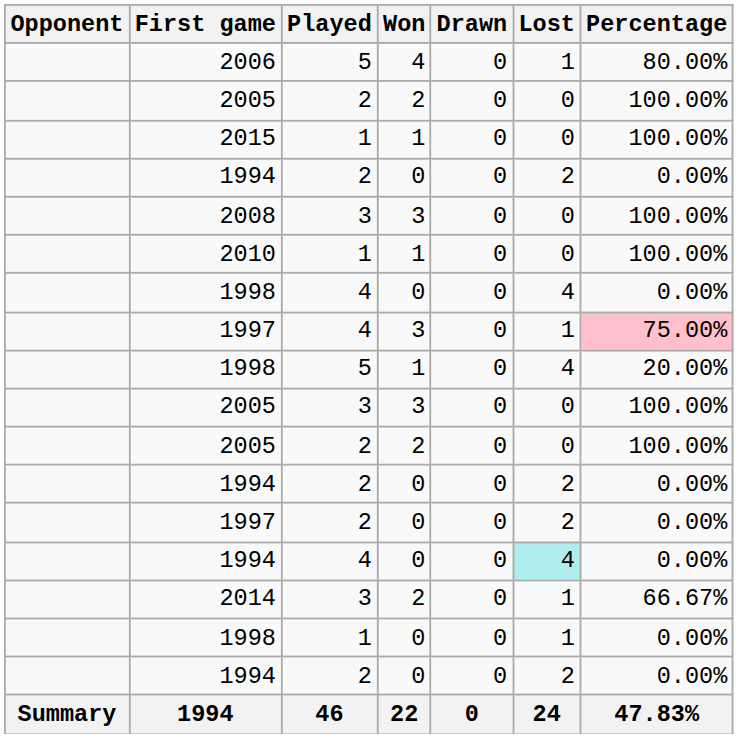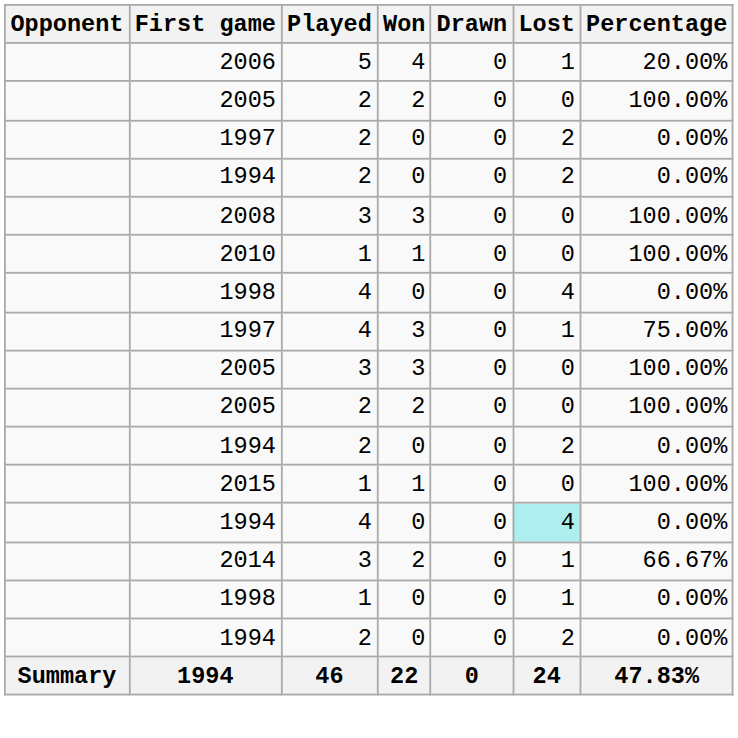 <table class="wikitable sortable">
 <tr align="right" align="left">
 <th>Opponent</th>
 <th>First game</th>
 <th>Played</th>
 <th>Won</th>
 <th>Drawn</th>
 <th>Lost</th>
 <th>Percentage</th>
 </tr>
 <tr align="right">
 <td style="text-align: left;"></td>
 <td>2006</td>
 <td>5</td>
 <td>4</td>
 <td>0</td>
 <td>1</td>
-<td>80.00%</td>
+<td>20.00%</td>
 </tr>
 <tr align="right">
 <td style="text-align: left;"></td>
 <td>2005</td>
 <td>2</td>
 <td>2</td>
 <td>0</td>
 <td>0</td>
 <td>100.00%</td>
 </tr>
 <tr align="right">
 <td style="text-align: left;"></td>
-<td>2015</td>
-<td>1</td>
-<td>1</td>
+<td>1997</td>
+<td>2</td>
 <td>0</td>
 <td>0</td>
-<td>100.00%</td>
+<td>2</td>
+<td>0.00%</td>
 </tr>
 <tr align="right">
 <td style="text-align: left;"></td>
 <td>1994</td>
 <td>2</td>
 <td>0</td>
 <td>0</td>
 <td>2</td>
 <td>0.00%</td>
 </tr>
 <tr align="right">
 <td style="text-align: left;"></td>
 <td>2008</td>
 <td>3</td>
 <td>3</td>
 <td>0</td>
 <td>0</td>
 <td>100.00%</td>
 </tr>
 <tr align="right">
 <td style="text-align: left;"></td>
 <td>2010</td>
 <td>1</td>
 <td>1</td>
 <td>0</td>
 <td>0</td>
 <td>100.00%</td>
 </tr>
 <tr align="right">
 <td style="text-align: left;"></td>
 <td>1998</td>
 <td>4</td>
 <td>0</td>
 <td>0</td>
 <td>4</td>
 <td>0.00%</td>
 </tr>
 <tr align="right">
 <td style="text-align: left;"></td>
 <td>1997</td>
 <td>4</td>
 <td>3</td>
 <td>0</td>
 <td>1</td>
-<td style="background: pink;">75.00%</td>
-</tr>
-<tr align="right">
-<td style="text-align: left;"></td>
-<td>1998</td>
-<td>5</td>
-<td>1</td>
-<td>0</td>
-<td>4</td>
-<td>20.00%</td>
+<td>75.00%</td>
 </tr>
 <tr align="right">
 <td style="text-align: left;"></td>
 <td>2005</td>
 <td>3</td>
 <td>3</td>
 <td>0</td>
 <td>0</td>
 <td>100.00%</td>
 </tr>
 <tr align="right">
 <td style="text-align: left;"></td>
 <td>2005</td>
 <td>2</td>
 <td>2</td>
 <td>0</td>
 <td>0</td>
 <td>100.00%</td>
 </tr>
 <tr align="right">
 <td style="text-align: left;"></td>
 <td>1994</td>
 <td>2</td>
 <td>0</td>
 <td>0</td>
 <td>2</td>
 <td>0.00%</td>
 </tr>
 <tr align="right">
 <td style="text-align: left;"></td>
-<td>1997</td>
-<td>2</td>
+<td>2015</td>
+<td>1</td>
+<td>1</td>
 <td>0</td>
 <td>0</td>
-<td>2</td>
-<td>0.00%</td>
+<td>100.00%</td>
 </tr>
 <tr align="right">
 <td style="text-align: left;"></td>
 <td>1994</td>
 <td>4</td>
 <td>0</td>
 <td>0</td>
 <td style="background: paleturquoise;">4</td>
 <td>0.00%</td>
 </tr>
 <tr align="right">
 <td style="text-align: left;"></td>
 <td>2014</td>
 <td>3</td>
 <td>2</td>
 <td>0</td>
 <td>1</td>
 <td>66.67%</td>
 </tr>
 <tr align="right">
 <td style="text-align: left;"></td>
 <td>1998</td>
 <td>1</td>
 <td>0</td>
 <td>0</td>
 <td>1</td>
 <td>0.00%</td>
 </tr>
 <tr align="right">
 <td style="text-align: left;"></td>
 <td>1994</td>
 <td>2</td>
 <td>0</td>
 <td>0</td>
 <td>2</td>
 <td>0.00%</td>
 </tr>
 <tr align="right">
 <th>Summary</th>
 <th>1994</th>
 <th>46</th>
 <th>22</th>
 <th>0</th>
 <th>24</th>
 <th>47.83%</th>
 </tr>
 </table>
